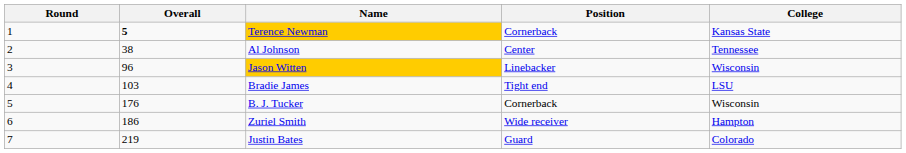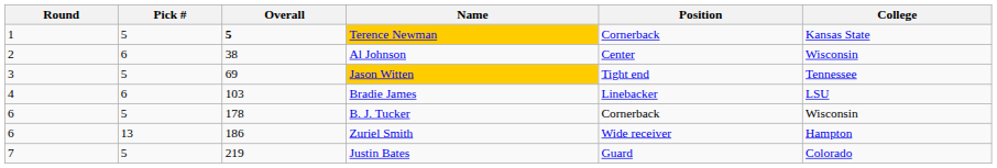 <table class="wikitable sortable sortable" style="width: 100%">
 <tr>
 <th>Round</th>
+<th>Pick #</th>
 <th>Overall</th>
 <th>Name</th>
 <th>Position</th>
 <th>College</th>
 </tr>
 <tr>
 <td>1</td>
+<td>5</td>
 <td><strong>5</strong></td>
 <td bgcolor=#FFCC00><a href='#'>Terence Newman</a></td>
 <td><a href='#'>Cornerback</a></td>
 <td><a href='#'>Kansas State</a></td>
 </tr>
 <tr>
 <td>2</td>
+<td>6</td>
 <td>38</td>
 <td><a href='#'>Al Johnson</a></td>
 <td><a href='#'>Center</a></td>
+<td><a href='#'>Wisconsin</a></td>
+</tr>
+<tr>
+<td>3</td>
+<td>5</td>
+<td>69</td>
+<td bgcolor=#FFCC00><a href='#'>Jason Witten</a></td>
+<td><a href='#'>Tight end</a></td>
 <td><a href='#'>Tennessee</a></td>
 </tr>
 <tr>
-<td>3</td>
-<td>96</td>
-<td bgcolor=#FFCC00><a href='#'>Jason Witten</a></td>
-<td><a href='#'>Linebacker</a></td>
-<td><a href='#'>Wisconsin</a></td>
-</tr>
-<tr>
 <td>4</td>
+<td>6</td>
 <td>103</td>
 <td><a href='#'>Bradie James</a></td>
-<td><a href='#'>Tight end</a></td>
+<td><a href='#'>Linebacker</a></td>
 <td><a href='#'>LSU</a></td>
 </tr>
 <tr>
+<td>6</td>
 <td>5</td>
-<td>176</td>
+<td>178</td>
 <td><a href='#'>B. J. Tucker</a></td>
 <td>Cornerback</td>
 <td>Wisconsin</td>
 </tr>
 <tr>
 <td>6</td>
+<td>13</td>
 <td>186</td>
 <td><a href='#'>Zuriel Smith</a></td>
 <td><a href='#'>Wide receiver</a></td>
 <td><a href='#'>Hampton</a></td>
 </tr>
 <tr>
 <td>7</td>
+<td>5</td>
 <td>219</td>
 <td><a href='#'>Justin Bates</a></td>
 <td><a href='#'>Guard</a></td>
 <td><a href='#'>Colorado</a></td>
 </tr>
 </table>
